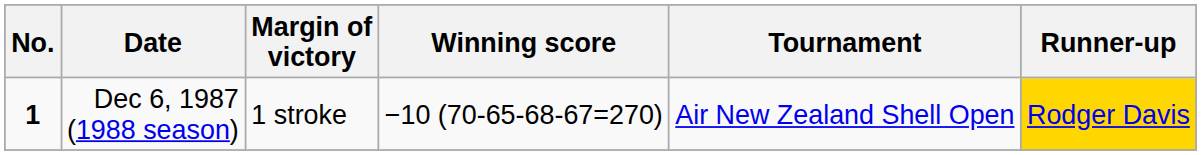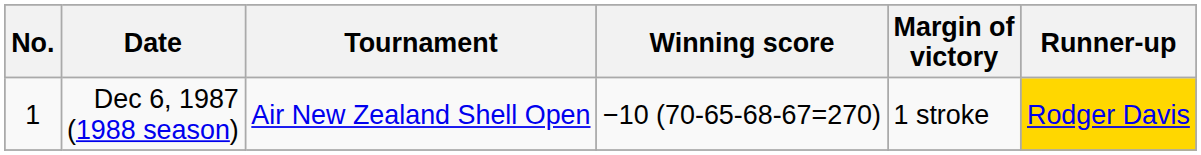 <table class="wikitable" style="font-size:95%;">
 <tr>
 <th>No.</th>
 <th>Date</th>
+<th>Tournament</th>
+<th>Winning score</th>
 <th>Margin of<br>victory</th>
-<th>Winning score</th>
-<th>Tournament</th>
 <th>Runner-up</th>
 </tr>
 <tr>
-<td align=center><strong>1</strong></td>
+<td align=center>1</td>
 <td align=right>Dec 6, 1987<br>(<a href='#'>1988 season</a>)</td>
+<td><a href='#'>Air New Zealand Shell Open</a></td>
+<td>−10 (70-65-68-67=270)</td>
 <td>1 stroke</td>
-<td>−10 (70-65-68-67=270)</td>
-<td><a href='#'>Air New Zealand Shell Open</a></td>
 <td style="background: gold;"> <a href='#'>Rodger Davis</a></td>
 </tr>
 </table>
